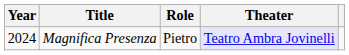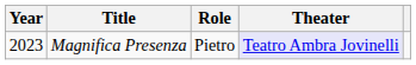 <table class="wikitable plainrowheaders sortable">
 <tr>
 <th>Year</th>
 <th>Title</th>
 <th>Role</th>
 <th>Theater</th>
 <th class="unsortable"></th>
 </tr>
 <tr>
-<td>2024</td>
+<td>2023</td>
 <td><em>Magnifica Presenza</em></td>
 <td>Pietro</td>
 <td style="background: lavender;"><a href='#'>Teatro Ambra Jovinelli</a></td>
 <td></td>
 </tr>
 </table>
